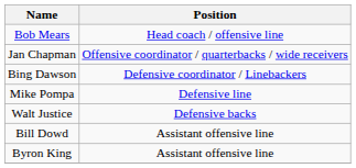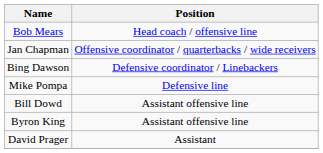 <table class="wikitable">
 <tr>
 <th>Name</th>
 <th>Position</th>
 </tr>
 <tr align="center">
 <td><a href='#'>Bob Mears</a></td>
 <td><a href='#'>Head coach</a> / <a href='#'>offensive line</a></td>
 </tr>
 <tr align="center">
 <td>Jan Chapman</td>
 <td><a href='#'>Offensive coordinator</a> / <a href='#'>quarterbacks</a> / <a href='#'>wide receivers</a></td>
 </tr>
 <tr align="center">
 <td>Bing Dawson</td>
 <td><a href='#'>Defensive coordinator</a> / <a href='#'>Linebackers</a></td>
 </tr>
 <tr align="center">
 <td>Mike Pompa</td>
 <td><a href='#'>Defensive line</a></td>
 </tr>
 <tr align="center">
-<td>Walt Justice</td>
-<td><a href='#'>Defensive backs</a></td>
-</tr>
-<tr align="center">
 <td>Bill Dowd</td>
 <td>Assistant offensive line</td>
 </tr>
 <tr align="center">
 <td>Byron King</td>
 <td>Assistant offensive line</td>
 </tr>
 <tr align="center">
+<td>David Prager</td>
+<td>Assistant</td>
+</tr>
+<tr align="center">
 </tr>
 </table>
